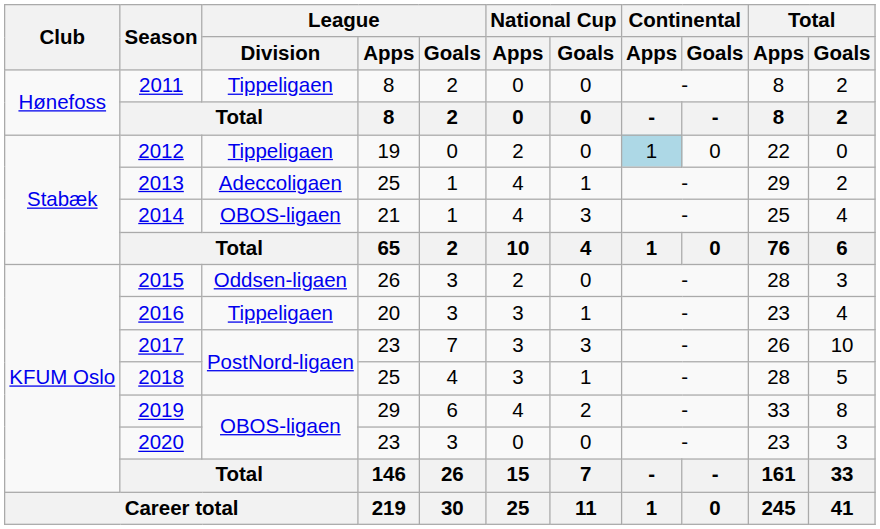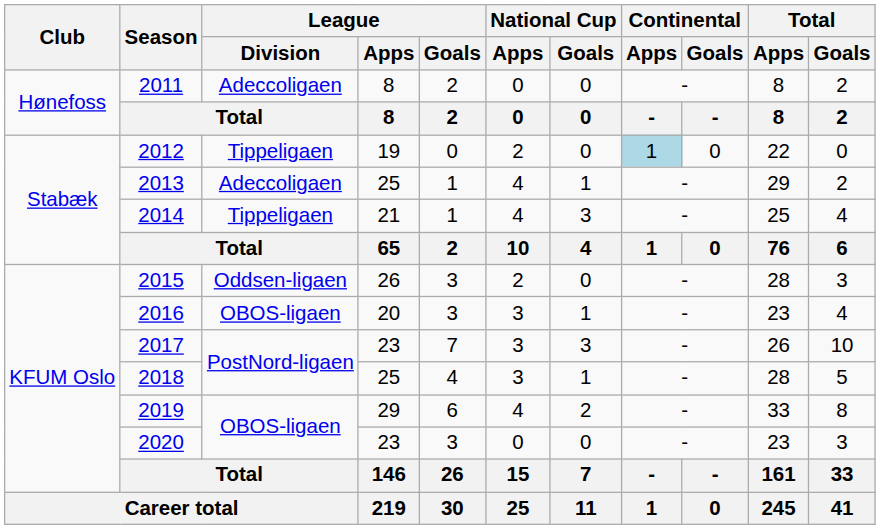 <table class="wikitable" style="text-align: center;">
 <tr>
 <th rowspan="2">Club</th>
 <th rowspan="2">Season</th>
 <th colspan="3">League</th>
 <th colspan="2">National Cup</th>
 <th colspan="2">Continental</th>
 <th colspan="2">Total</th>
 </tr>
 <tr>
 <th>Division</th>
 <th>Apps</th>
 <th>Goals</th>
 <th>Apps</th>
 <th>Goals</th>
 <th>Apps</th>
 <th>Goals</th>
 <th>Apps</th>
 <th>Goals</th>
 </tr>
 <tr>
 <td rowspan="2"><a href='#'>Hønefoss</a></td>
 <td><a href='#'>2011</a></td>
-<td><a href='#'>Tippeligaen</a></td>
+<td><a href='#'>Adeccoligaen</a></td>
 <td>8</td>
 <td>2</td>
 <td>0</td>
 <td>0</td>
 <td colspan="2">-</td>
 <td>8</td>
 <td>2</td>
 </tr>
 <tr>
 <th colspan="2">Total</th>
 <th>8</th>
 <th>2</th>
 <th>0</th>
 <th>0</th>
 <th>-</th>
 <th>-</th>
 <th>8</th>
 <th>2</th>
 </tr>
 <tr>
 <td rowspan="4"><a href='#'>Stabæk</a></td>
 <td><a href='#'>2012</a></td>
 <td><a href='#'>Tippeligaen</a></td>
 <td>19</td>
 <td>0</td>
 <td>2</td>
 <td>0</td>
 <td style="background: lightblue;">1</td>
 <td>0</td>
 <td>22</td>
 <td>0</td>
 </tr>
 <tr>
 <td><a href='#'>2013</a></td>
 <td><a href='#'>Adeccoligaen</a></td>
 <td>25</td>
 <td>1</td>
 <td>4</td>
 <td>1</td>
 <td colspan="2">-</td>
 <td>29</td>
 <td>2</td>
 </tr>
 <tr>
 <td><a href='#'>2014</a></td>
-<td><a href='#'>OBOS-ligaen</a></td>
+<td><a href='#'>Tippeligaen</a></td>
 <td>21</td>
 <td>1</td>
 <td>4</td>
 <td>3</td>
 <td colspan="2">-</td>
 <td>25</td>
 <td>4</td>
 </tr>
 <tr>
 <th colspan="2">Total</th>
 <th>65</th>
 <th>2</th>
 <th>10</th>
 <th>4</th>
 <th>1</th>
 <th>0</th>
 <th>76</th>
 <th>6</th>
 </tr>
 <tr>
 <td rowspan="7"><a href='#'>KFUM Oslo</a></td>
 <td><a href='#'>2015</a></td>
 <td><a href='#'>Oddsen-ligaen</a></td>
 <td>26</td>
 <td>3</td>
 <td>2</td>
 <td>0</td>
 <td colspan="2">-</td>
 <td>28</td>
 <td>3</td>
 </tr>
 <tr>
 <td><a href='#'>2016</a></td>
-<td><a href='#'>Tippeligaen</a></td>
+<td><a href='#'>OBOS-ligaen</a></td>
 <td>20</td>
 <td>3</td>
 <td>3</td>
 <td>1</td>
 <td colspan="2">-</td>
 <td>23</td>
 <td>4</td>
 </tr>
 <tr>
 <td><a href='#'>2017</a></td>
 <td rowspan="2"><a href='#'>PostNord-ligaen</a></td>
 <td>23</td>
 <td>7</td>
 <td>3</td>
 <td>3</td>
 <td colspan="2">-</td>
 <td>26</td>
 <td>10</td>
 </tr>
 <tr>
 <td><a href='#'>2018</a></td>
 <td>25</td>
 <td>4</td>
 <td>3</td>
 <td>1</td>
 <td colspan="2">-</td>
 <td>28</td>
 <td>5</td>
 </tr>
 <tr>
 <td><a href='#'>2019</a></td>
 <td rowspan="2"><a href='#'>OBOS-ligaen</a></td>
 <td>29</td>
 <td>6</td>
 <td>4</td>
 <td>2</td>
 <td colspan="2">-</td>
 <td>33</td>
 <td>8</td>
 </tr>
 <tr>
 <td><a href='#'>2020</a></td>
 <td>23</td>
 <td>3</td>
 <td>0</td>
 <td>0</td>
 <td colspan="2">-</td>
 <td>23</td>
 <td>3</td>
 </tr>
 <tr>
 <th colspan="2">Total</th>
 <th>146</th>
 <th>26</th>
 <th>15</th>
 <th>7</th>
 <th>-</th>
 <th>-</th>
 <th>161</th>
 <th>33</th>
 </tr>
 <tr>
 <th colspan="3">Career total</th>
 <th>219</th>
 <th>30</th>
 <th>25</th>
 <th>11</th>
 <th>1</th>
 <th>0</th>
 <th>245</th>
 <th>41</th>
 </tr>
 </table>
